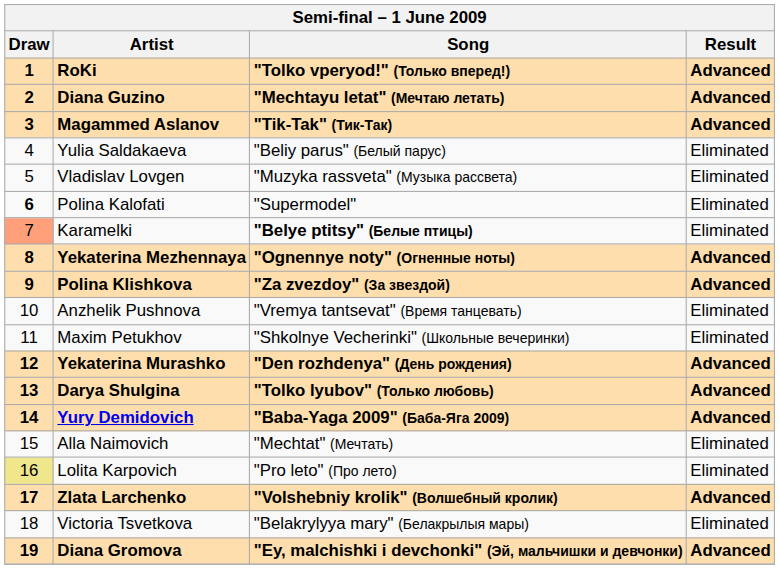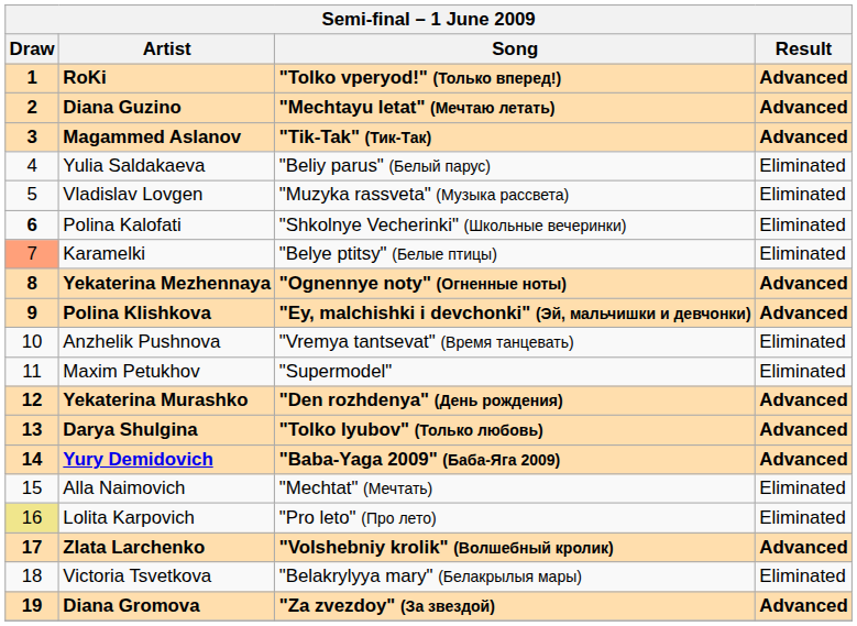 <table class="sortable wikitable" style="margin: 1em auto 1em auto;">
 <tr>
 <th colspan="4">Semi-final – <strong>1 June 2009</strong></th>
 </tr>
 <tr>
 <th>Draw</th>
 <th>Artist</th>
 <th>Song</th>
 <th>Result</th>
 </tr>
 <tr bgcolor="#FFDEAD">
 <td style="text-align:center;"><strong>1</strong></td>
 <td><strong>RoKi</strong></td>
 <td><strong>"Tolko vperyod!"  <small>(Только вперед!)</small></strong></td>
 <td><strong>Advanced</strong></td>
 </tr>
 <tr bgcolor="#FFDEAD">
 <td style="text-align:center;"><strong>2</strong></td>
 <td><strong>Diana Guzino</strong></td>
 <td><strong>"Mechtayu letat" <small>(Мечтаю летать)</small></strong></td>
 <td><strong>Advanced</strong></td>
 </tr>
 <tr bgcolor="#FFDEAD">
 <td style="text-align:center;"><strong>3</strong></td>
 <td><strong>Magammed Aslanov</strong></td>
 <td><strong>"Tik-Tak" <small>(Тик-Так)</small></strong></td>
 <td><strong>Advanced</strong></td>
 </tr>
 <tr>
 <td style="text-align:center;">4</td>
 <td>Yulia Saldakaeva</td>
 <td>"Beliy parus" <small>(Белый парус)</small></td>
 <td>Eliminated</td>
 </tr>
 <tr>
 <td style="text-align:center;">5</td>
 <td>Vladislav Lovgen</td>
 <td>"Muzyka rassveta" <small>(Музыка рассвета)</small></td>
 <td>Eliminated</td>
 </tr>
 <tr>
 <td style="text-align:center;"><strong>6</strong></td>
 <td>Polina Kalofati</td>
-<td>"Supermodel"</td>
+<td>"Shkolnye Vecherinki" <small>(Школьные вечеринки)</small></td>
 <td>Eliminated</td>
 </tr>
 <tr>
 <td style="background: lightsalmon; text-align:center;">7</td>
 <td>Karamelki</td>
-<td><strong>"Belye ptitsy" <small>(Белые птицы)</small></strong></td>
+<td>"Belye ptitsy" <small>(Белые птицы)</small></td>
 <td>Eliminated</td>
 </tr>
 <tr bgcolor="#FFDEAD">
 <td style="text-align:center;"><strong>8</strong></td>
 <td><strong>Yekaterina Mezhennaya</strong></td>
 <td><strong>"Ognennye noty" <small>(Огненные ноты)</small></strong></td>
 <td><strong>Advanced</strong></td>
 </tr>
 <tr bgcolor="#FFDEAD">
 <td style="text-align:center;"><strong>9</strong></td>
 <td><strong>Polina Klishkova</strong></td>
-<td><strong>"Za zvezdoy" <small>(За звездой)</small></strong></td>
+<td><strong>"Ey, malchishki i devchonki" <small>(Эй, мальчишки и девчонки)</small></strong></td>
 <td><strong>Advanced</strong></td>
 </tr>
 <tr>
 <td style="text-align:center;">10</td>
 <td>Anzhelik Pushnova</td>
 <td>"Vremya tantsevat" <small>(Время танцевать)</small></td>
 <td>Eliminated</td>
 </tr>
 <tr>
 <td style="text-align:center;">11</td>
 <td>Maxim Petukhov</td>
-<td>"Shkolnye Vecherinki" <small>(Школьные вечеринки)</small></td>
+<td>"Supermodel"</td>
 <td>Eliminated</td>
 </tr>
 <tr bgcolor="#FFDEAD">
 <td style="text-align:center;"><strong>12</strong></td>
 <td><strong>Yekaterina Murashko</strong></td>
 <td><strong>"Den rozhdenya" <small>(День рождения)</small></strong></td>
 <td><strong>Advanced</strong></td>
 </tr>
 <tr bgcolor="#FFDEAD">
 <td style="text-align:center;"><strong>13</strong></td>
 <td><strong>Darya Shulgina</strong></td>
 <td><strong>"Tolko lyubov" <small>(Только любовь)</small></strong></td>
 <td><strong>Advanced</strong></td>
 </tr>
 <tr bgcolor="#FFDEAD">
 <td style="text-align:center;"><strong>14</strong></td>
 <td><strong><a href='#'>Yury Demidovich</a></strong></td>
 <td><strong>"Baba-Yaga 2009" <small>(Баба-Яга 2009)</small></strong></td>
 <td><strong>Advanced</strong></td>
 </tr>
 <tr>
 <td style="text-align:center;">15</td>
 <td>Alla Naimovich</td>
 <td>"Mechtat" <small>(Мечтать)</small></td>
 <td>Eliminated</td>
 </tr>
 <tr>
 <td style="background: khaki; text-align:center;">16</td>
 <td>Lolita Karpovich</td>
 <td>"Pro leto" <small>(Про лето)</small></td>
 <td>Eliminated</td>
 </tr>
 <tr bgcolor="#FFDEAD">
 <td style="text-align:center;"><strong>17</strong></td>
 <td><strong>Zlata Larchenko</strong></td>
 <td><strong>"Volshebniy krolik" <small>(Волшебный кролик)</small></strong></td>
 <td><strong>Advanced</strong></td>
 </tr>
 <tr>
 <td style="text-align:center;">18</td>
 <td>Victoria Tsvetkova</td>
 <td>"Belakrylyya mary" <small>(Белакрылыя мары)</small></td>
 <td>Eliminated</td>
 </tr>
 <tr bgcolor="#FFDEAD">
 <td style="text-align:center;"><strong>19</strong></td>
 <td><strong>Diana Gromova</strong></td>
-<td><strong>"Ey, malchishki i devchonki" <small>(Эй, мальчишки и девчонки)</small></strong></td>
+<td><strong>"Za zvezdoy" <small>(За звездой)</small></strong></td>
 <td><strong>Advanced</strong></td>
 </tr>
 <tr>
 </tr>
 </table>
